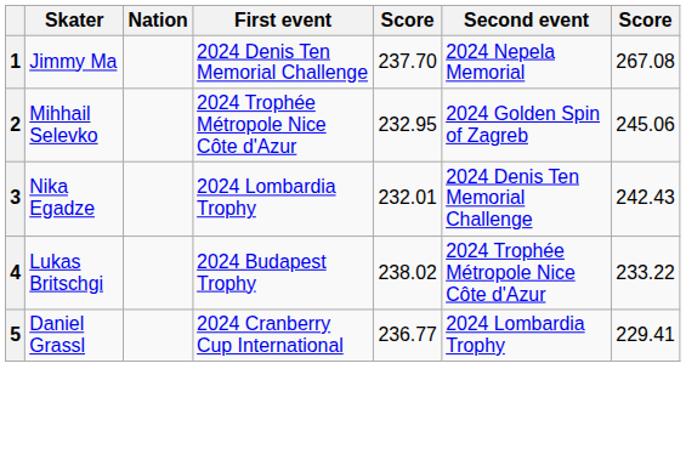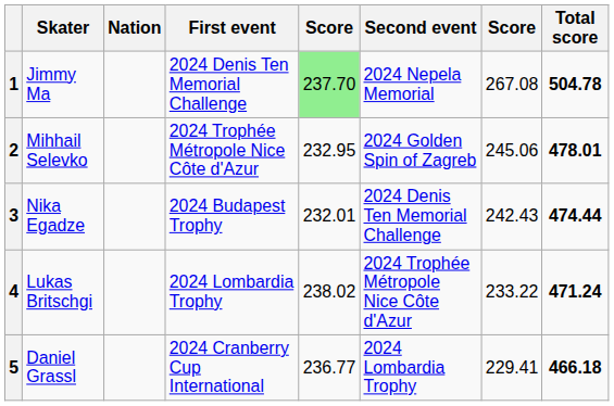 <table class="wikitable unsortable" style="text-align:left; width:90%">
 <tr>
 <th scope="col"></th>
 <th scope="col">Skater</th>
 <th scope="col">Nation</th>
 <th scope="col">First event</th>
 <th scope="col">Score</th>
 <th scope="col">Second event</th>
 <th scope="col">Score</th>
+<th scope="col">Total score</th>
 </tr>
 <tr>
 <th scope="row">1</th>
 <td><a href='#'>Jimmy Ma</a></td>
 <td></td>
 <td><a href='#'>2024 Denis Ten Memorial Challenge</a></td>
-<td style="text-align:center">237.70</td>
+<td style="background: lightgreen; text-align:center">237.70</td>
 <td><a href='#'>2024 Nepela Memorial</a></td>
 <td style="text-align:center">267.08</td>
+<td style="text-align:center"><strong>504.78</strong></td>
 </tr>
 <tr>
 <th scope="row">2</th>
 <td><a href='#'>Mihhail Selevko</a></td>
 <td></td>
 <td><a href='#'>2024 Trophée Métropole Nice Côte d'Azur</a></td>
 <td style="text-align:center">232.95</td>
 <td><a href='#'>2024 Golden Spin of Zagreb</a></td>
 <td style="text-align:center">245.06</td>
+<td style="text-align:center"><strong>478.01</strong></td>
 </tr>
 <tr>
 <th scope="row">3</th>
 <td><a href='#'>Nika Egadze</a></td>
 <td></td>
-<td><a href='#'>2024 Lombardia Trophy</a></td>
+<td><a href='#'>2024 Budapest Trophy</a></td>
 <td style="text-align:center">232.01</td>
 <td><a href='#'>2024 Denis Ten Memorial Challenge</a></td>
 <td style="text-align:center">242.43</td>
+<td style="text-align:center"><strong>474.44</strong></td>
 </tr>
 <tr>
 <th scope="row">4</th>
 <td><a href='#'>Lukas Britschgi</a></td>
 <td></td>
-<td><a href='#'>2024 Budapest Trophy</a></td>
+<td><a href='#'>2024 Lombardia Trophy</a></td>
 <td style="text-align:center">238.02</td>
 <td><a href='#'>2024 Trophée Métropole Nice Côte d'Azur</a></td>
 <td style="text-align:center">233.22</td>
+<td style="text-align:center"><strong>471.24</strong></td>
 </tr>
 <tr>
 <th scope="row">5</th>
 <td><a href='#'>Daniel Grassl</a></td>
 <td></td>
 <td><a href='#'>2024 Cranberry Cup International</a></td>
 <td style="text-align:center">236.77</td>
 <td><a href='#'>2024 Lombardia Trophy</a></td>
 <td style="text-align:center">229.41</td>
+<td style="text-align:center"><strong>466.18</strong></td>
 </tr>
 </table>
